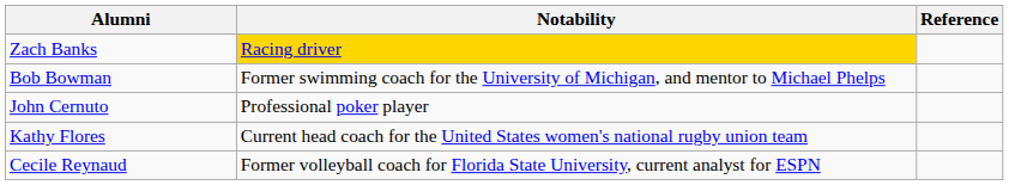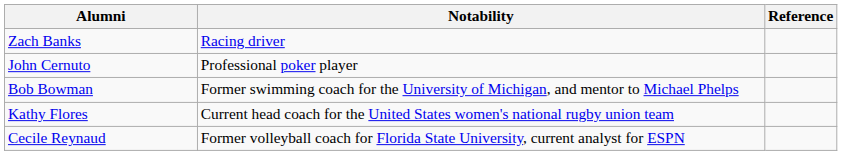 <table class="wikitable vertical-align-top">
 <tr>
 <th style="width:25%;">Alumni</th>
 <th style="width:75%;">Notability</th>
 <th style="width:*;" class="unsortable">Reference</th>
 </tr>
 <tr>
 <td><a href='#'>Zach Banks</a></td>
-<td style="background: gold;"><a href='#'>Racing driver</a></td>
+<td><a href='#'>Racing driver</a></td>
+<td></td>
+</tr>
+<tr>
+<td><a href='#'>John Cernuto</a></td>
+<td>Professional <a href='#'>poker</a> player</td>
 <td></td>
 </tr>
 <tr>
 <td><a href='#'>Bob Bowman</a></td>
 <td>Former swimming coach for the <a href='#'>University of Michigan</a>, and mentor to <a href='#'>Michael Phelps</a></td>
-<td></td>
-</tr>
-<tr>
-<td><a href='#'>John Cernuto</a></td>
-<td>Professional <a href='#'>poker</a> player</td>
 <td></td>
 </tr>
 <tr>
 <td><a href='#'>Kathy Flores</a></td>
 <td>Current head coach for the <a href='#'>United States women's national rugby union team</a></td>
 <td></td>
 </tr>
 <tr>
 <td><a href='#'>Cecile Reynaud</a></td>
 <td>Former volleyball coach for <a href='#'>Florida State University</a>, current analyst for <a href='#'>ESPN</a></td>
 <td></td>
 </tr>
 </table>
